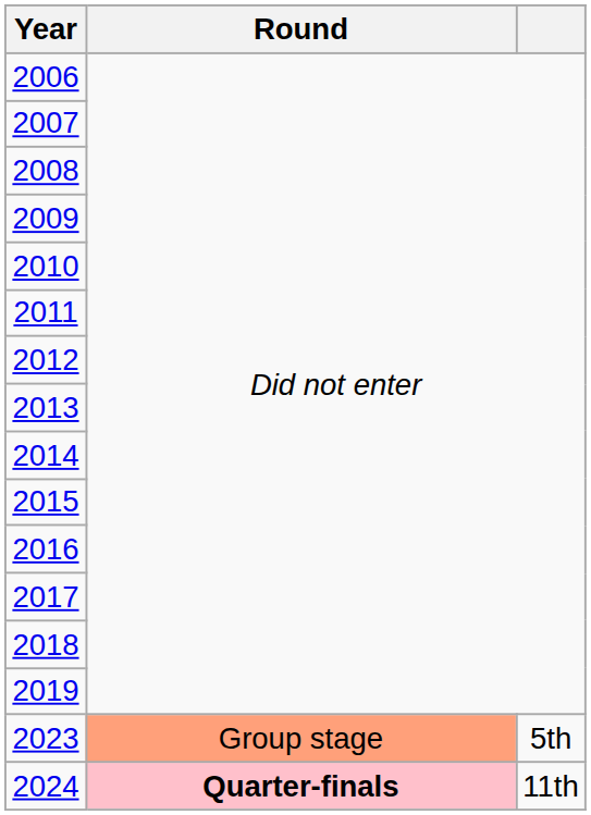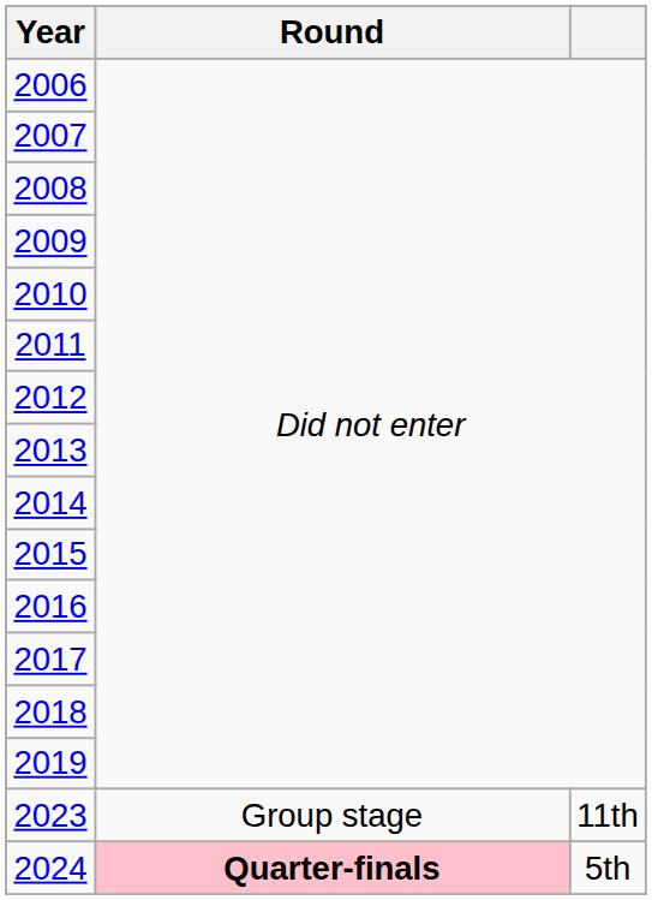 <table class="wikitable" style="text-align: center; font-size:90%">
 <tr>
 <th>Year</th>
 <th style="width:200px">Round</th>
 <th></th>
 </tr>
 <tr>
 <td><a href='#'>2006</a></td>
 <td colspan="2" rowspan="14"><em>Did not enter</em></td>
 </tr>
 <tr>
 <td><a href='#'>2007</a></td>
 </tr>
 <tr>
 <td><a href='#'>2008</a></td>
 </tr>
 <tr>
 <td><a href='#'>2009</a></td>
 </tr>
 <tr>
 <td><a href='#'>2010</a></td>
 </tr>
 <tr>
 <td><a href='#'>2011</a></td>
 </tr>
 <tr>
 <td><a href='#'>2012</a></td>
 </tr>
 <tr>
 <td><a href='#'>2013</a></td>
 </tr>
 <tr>
 <td><a href='#'>2014</a></td>
 </tr>
 <tr>
 <td><a href='#'>2015</a></td>
 </tr>
 <tr>
 <td><a href='#'>2016</a></td>
 </tr>
 <tr>
 <td><a href='#'>2017</a></td>
 </tr>
 <tr>
 <td><a href='#'>2018</a></td>
 </tr>
 <tr>
 <td><a href='#'>2019</a></td>
 </tr>
 <tr>
 <td><a href='#'>2023</a></td>
-<td style="background: lightsalmon;">Group stage</td>
-<td>5th</td>
+<td>Group stage</td>
+<td>11th</td>
 </tr>
 <tr>
 <td><a href='#'>2024</a></td>
 <td style="background: pink;"><strong>Quarter-finals</strong></td>
-<td>11th</td>
+<td>5th</td>
 </tr>
 </table>
